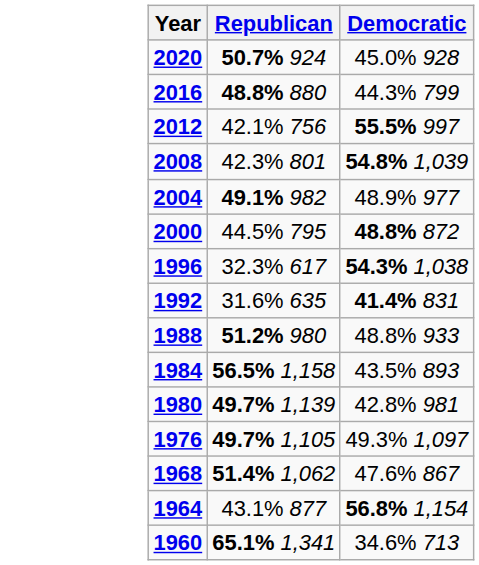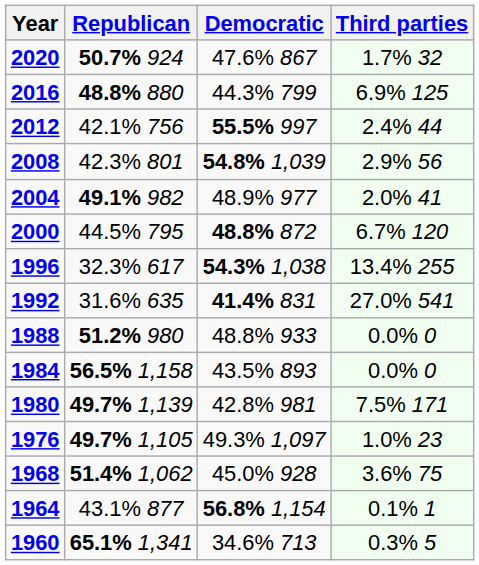 <table class="wikitable" style="float:right; font-size:95%;">
 <tr bgcolor=lightgrey>
 <th>Year</th>
 <th><a href='#'>Republican</a></th>
 <th><a href='#'>Democratic</a></th>
+<th><a href='#'>Third parties</a></th>
 </tr>
 <tr>
 <td style="text-align:center;" ><strong><a href='#'>2020</a></strong></td>
 <td style="text-align:center;" ><strong>50.7%</strong> <em>924</em></td>
-<td style="text-align:center;" >45.0% <em>928</em></td>
+<td style="text-align:center;" >47.6% <em>867</em></td>
+<td style="text-align:center; background:honeyDew;">1.7% <em>32</em></td>
 </tr>
 <tr>
 <td style="text-align:center;" ><strong><a href='#'>2016</a></strong></td>
 <td style="text-align:center;" ><strong>48.8%</strong> <em>880</em></td>
 <td style="text-align:center;" >44.3% <em>799</em></td>
+<td style="text-align:center; background:honeyDew;">6.9% <em>125</em></td>
 </tr>
 <tr>
 <td style="text-align:center;" ><strong><a href='#'>2012</a></strong></td>
 <td style="text-align:center;" >42.1% <em>756</em></td>
 <td style="text-align:center;" ><strong>55.5%</strong> <em>997</em></td>
+<td style="text-align:center; background:honeyDew;">2.4% <em>44</em></td>
 </tr>
 <tr>
 <td style="text-align:center;" ><strong><a href='#'>2008</a></strong></td>
 <td style="text-align:center;" >42.3% <em>801</em></td>
 <td style="text-align:center;" ><strong>54.8%</strong> <em>1,039</em></td>
+<td style="text-align:center; background:honeyDew;">2.9% <em>56</em></td>
 </tr>
 <tr>
 <td style="text-align:center;" ><strong><a href='#'>2004</a></strong></td>
 <td style="text-align:center;" ><strong>49.1%</strong> <em>982</em></td>
 <td style="text-align:center;" >48.9% <em>977</em></td>
+<td style="text-align:center; background:honeyDew;">2.0% <em>41</em></td>
 </tr>
 <tr>
 <td style="text-align:center;" ><strong><a href='#'>2000</a></strong></td>
 <td style="text-align:center;" >44.5% <em>795</em></td>
 <td style="text-align:center;" ><strong>48.8%</strong> <em>872</em></td>
+<td style="text-align:center; background:honeyDew;">6.7% <em>120</em></td>
 </tr>
 <tr>
 <td style="text-align:center;" ><strong><a href='#'>1996</a></strong></td>
 <td style="text-align:center;" >32.3% <em>617</em></td>
 <td style="text-align:center;" ><strong>54.3%</strong> <em>1,038</em></td>
+<td style="text-align:center; background:honeyDew;">13.4% <em>255</em></td>
 </tr>
 <tr>
 <td style="text-align:center;" ><strong><a href='#'>1992</a></strong></td>
 <td style="text-align:center;" >31.6% <em>635</em></td>
 <td style="text-align:center;" ><strong>41.4%</strong> <em>831</em></td>
+<td style="text-align:center; background:honeyDew;">27.0% <em>541</em></td>
 </tr>
 <tr>
 <td style="text-align:center;" ><strong><a href='#'>1988</a></strong></td>
 <td style="text-align:center;" ><strong>51.2%</strong> <em>980</em></td>
 <td style="text-align:center;" >48.8% <em>933</em></td>
+<td style="text-align:center; background:honeyDew;">0.0% <em>0</em></td>
 </tr>
 <tr>
 <td style="text-align:center;" ><strong><a href='#'>1984</a></strong></td>
 <td style="text-align:center;" ><strong>56.5%</strong> <em>1,158</em></td>
 <td style="text-align:center;" >43.5% <em>893</em></td>
+<td style="text-align:center; background:honeyDew;">0.0% <em>0</em></td>
 </tr>
 <tr>
 <td style="text-align:center;" ><strong><a href='#'>1980</a></strong></td>
 <td style="text-align:center;" ><strong>49.7%</strong> <em>1,139</em></td>
 <td style="text-align:center;" >42.8% <em>981</em></td>
+<td style="text-align:center; background:honeyDew;">7.5% <em>171</em></td>
 </tr>
 <tr>
 <td style="text-align:center;" ><strong><a href='#'>1976</a></strong></td>
 <td style="text-align:center;" ><strong>49.7%</strong> <em>1,105</em></td>
 <td style="text-align:center;" >49.3% <em>1,097</em></td>
+<td style="text-align:center; background:honeyDew;">1.0% <em>23</em></td>
 </tr>
 <tr>
 <td style="text-align:center;" ><strong><a href='#'>1968</a></strong></td>
 <td style="text-align:center;" ><strong>51.4%</strong> <em>1,062</em></td>
-<td style="text-align:center;" >47.6% <em>867</em></td>
+<td style="text-align:center;" >45.0% <em>928</em></td>
+<td style="text-align:center; background:honeyDew;">3.6% <em>75</em></td>
 </tr>
 <tr>
 <td style="text-align:center;" ><strong><a href='#'>1964</a></strong></td>
 <td style="text-align:center;" >43.1% <em>877</em></td>
 <td style="text-align:center;" ><strong>56.8%</strong> <em>1,154</em></td>
+<td style="text-align:center; background:honeyDew;">0.1% <em>1</em></td>
 </tr>
 <tr>
 <td style="text-align:center;" ><strong><a href='#'>1960</a></strong></td>
 <td style="text-align:center;" ><strong>65.1%</strong> <em>1,341</em></td>
 <td style="text-align:center;" >34.6% <em>713</em></td>
+<td style="text-align:center; background:honeyDew;">0.3% <em>5</em></td>
 </tr>
 </table>
